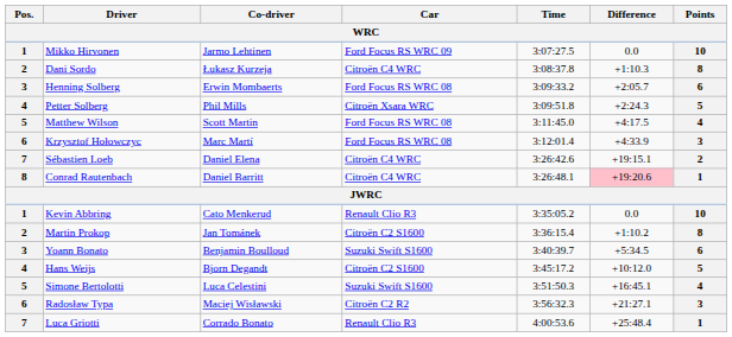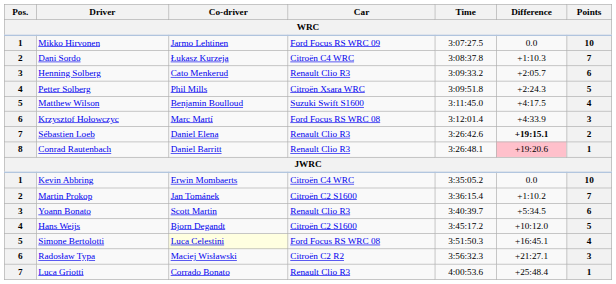 <table class="wikitable" width=100% style="text-align: center; font-size: 90%; max-width: 950px;">
 <tr>
 <th>Pos.</th>
 <th>Driver</th>
 <th>Co-driver</th>
 <th>Car</th>
 <th>Time</th>
 <th>Difference</th>
 <th>Points</th>
 </tr>
 <tr>
 <th colspan="7" style="border-bottom: 2px solid LightSteelBlue;">WRC</th>
 </tr>
 <tr>
 <th>1</th>
 <td align="left"> <a href='#'>Mikko Hirvonen</a></td>
 <td align="left"> <a href='#'>Jarmo Lehtinen</a></td>
 <td align="left"><a href='#'>Ford Focus RS WRC 09</a></td>
 <td>3:07:27.5</td>
 <td>0.0</td>
 <th>10</th>
 </tr>
 <tr>
 <th>2</th>
 <td align="left"> <a href='#'>Dani Sordo</a></td>
 <td align="left"> <a href='#'>Łukasz Kurzeja</a></td>
 <td align="left"><a href='#'>Citroën C4 WRC</a></td>
 <td>3:08:37.8</td>
 <td>+1:10.3</td>
-<th>8</th>
+<th>7</th>
 </tr>
 <tr>
 <th>3</th>
 <td align="left"> <a href='#'>Henning Solberg</a></td>
-<td align="left"> <a href='#'>Erwin Mombaerts</a></td>
-<td align="left"><a href='#'>Ford Focus RS WRC 08</a></td>
+<td align="left"> <a href='#'>Cato Menkerud</a></td>
+<td align="left"><a href='#'>Renault Clio R3</a></td>
 <td>3:09:33.2</td>
 <td>+2:05.7</td>
 <th>6</th>
 </tr>
 <tr>
 <th>4</th>
 <td align="left"> <a href='#'>Petter Solberg</a></td>
 <td align="left"> <a href='#'>Phil Mills</a></td>
 <td align="left"><a href='#'>Citroën Xsara WRC</a></td>
 <td>3:09:51.8</td>
 <td>+2:24.3</td>
 <th>5</th>
 </tr>
 <tr>
 <th>5</th>
 <td align="left"> <a href='#'>Matthew Wilson</a></td>
-<td align="left"> <a href='#'>Scott Martin</a></td>
-<td align="left"><a href='#'>Ford Focus RS WRC 08</a></td>
+<td align="left"> <a href='#'>Benjamin Boulloud</a></td>
+<td align="left"><a href='#'>Suzuki Swift S1600</a></td>
 <td>3:11:45.0</td>
 <td>+4:17.5</td>
 <th>4</th>
 </tr>
 <tr>
 <th>6</th>
 <td align="left"> <a href='#'>Krzysztof Hołowczyc</a></td>
 <td align="left"> <a href='#'>Marc Martí</a></td>
 <td align="left"><a href='#'>Ford Focus RS WRC 08</a></td>
 <td>3:12:01.4</td>
 <td>+4:33.9</td>
 <th>3</th>
 </tr>
 <tr>
 <th>7</th>
 <td align="left"> <a href='#'>Sébastien Loeb</a></td>
 <td align="left"> <a href='#'>Daniel Elena</a></td>
-<td align="left"><a href='#'>Citroën C4 WRC</a></td>
+<td align="left"><a href='#'>Renault Clio R3</a></td>
 <td>3:26:42.6</td>
-<td>+19:15.1</td>
+<td><strong>+19:15.1</strong></td>
 <th>2</th>
 </tr>
 <tr>
 <th>8</th>
 <td align="left"> <a href='#'>Conrad Rautenbach</a></td>
 <td align="left"> <a href='#'>Daniel Barritt</a></td>
-<td align="left"><a href='#'>Citroën C4 WRC</a></td>
+<td align="left"><a href='#'>Renault Clio R3</a></td>
 <td>3:26:48.1</td>
 <td style="background: pink;">+19:20.6</td>
 <th>1</th>
 </tr>
 <tr>
 <th colspan="7" style="border-bottom: 2px solid LightSteelBlue;">JWRC</th>
 </tr>
 <tr>
 <th>1</th>
 <td align="left"> <a href='#'>Kevin Abbring</a></td>
-<td align="left"> <a href='#'>Cato Menkerud</a></td>
-<td align="left"><a href='#'>Renault Clio R3</a></td>
+<td align="left"> <a href='#'>Erwin Mombaerts</a></td>
+<td align="left"><a href='#'>Citroën C4 WRC</a></td>
 <td>3:35:05.2</td>
 <td>0.0</td>
 <th>10</th>
 </tr>
 <tr>
 <th>2</th>
 <td align="left"> <a href='#'>Martin Prokop</a></td>
 <td align="left"> <a href='#'>Jan Tománek</a></td>
 <td align="left"><a href='#'>Citroën C2 S1600</a></td>
 <td>3:36:15.4</td>
 <td>+1:10.2</td>
-<th>8</th>
+<th>7</th>
 </tr>
 <tr>
 <th>3</th>
 <td align="left"> <a href='#'>Yoann Bonato</a></td>
-<td align="left"> <a href='#'>Benjamin Boulloud</a></td>
-<td align="left"><a href='#'>Suzuki Swift S1600</a></td>
+<td align="left"> <a href='#'>Scott Martin</a></td>
+<td align="left"><a href='#'>Renault Clio R3</a></td>
 <td>3:40:39.7</td>
 <td>+5:34.5</td>
 <th>6</th>
 </tr>
 <tr>
 <th>4</th>
 <td align="left"> <a href='#'>Hans Weijs</a></td>
 <td align="left"> <a href='#'>Bjorn Degandt</a></td>
 <td align="left"><a href='#'>Citroën C2 S1600</a></td>
 <td>3:45:17.2</td>
 <td>+10:12.0</td>
 <th>5</th>
 </tr>
 <tr>
 <th>5</th>
 <td align="left"> <a href='#'>Simone Bertolotti</a></td>
-<td align="left"> <a href='#'>Luca Celestini</a></td>
-<td align="left"><a href='#'>Suzuki Swift S1600</a></td>
+<td align="left" style="background: lightyellow;"> <a href='#'>Luca Celestini</a></td>
+<td align="left"><a href='#'>Ford Focus RS WRC 08</a></td>
 <td>3:51:50.3</td>
 <td>+16:45.1</td>
 <th>4</th>
 </tr>
 <tr>
 <th>6</th>
 <td align="left"> <a href='#'>Radosław Typa</a></td>
 <td align="left"> <a href='#'>Maciej Wisławski</a></td>
 <td align="left"><a href='#'>Citroën C2 R2</a></td>
 <td>3:56:32.3</td>
 <td>+21:27.1</td>
 <th>3</th>
 </tr>
 <tr>
 <th>7</th>
 <td align="left"> <a href='#'>Luca Griotti</a></td>
 <td align="left"> <a href='#'>Corrado Bonato</a></td>
 <td align="left"><a href='#'>Renault Clio R3</a></td>
 <td>4:00:53.6</td>
 <td>+25:48.4</td>
 <th>1</th>
 </tr>
 </table>
